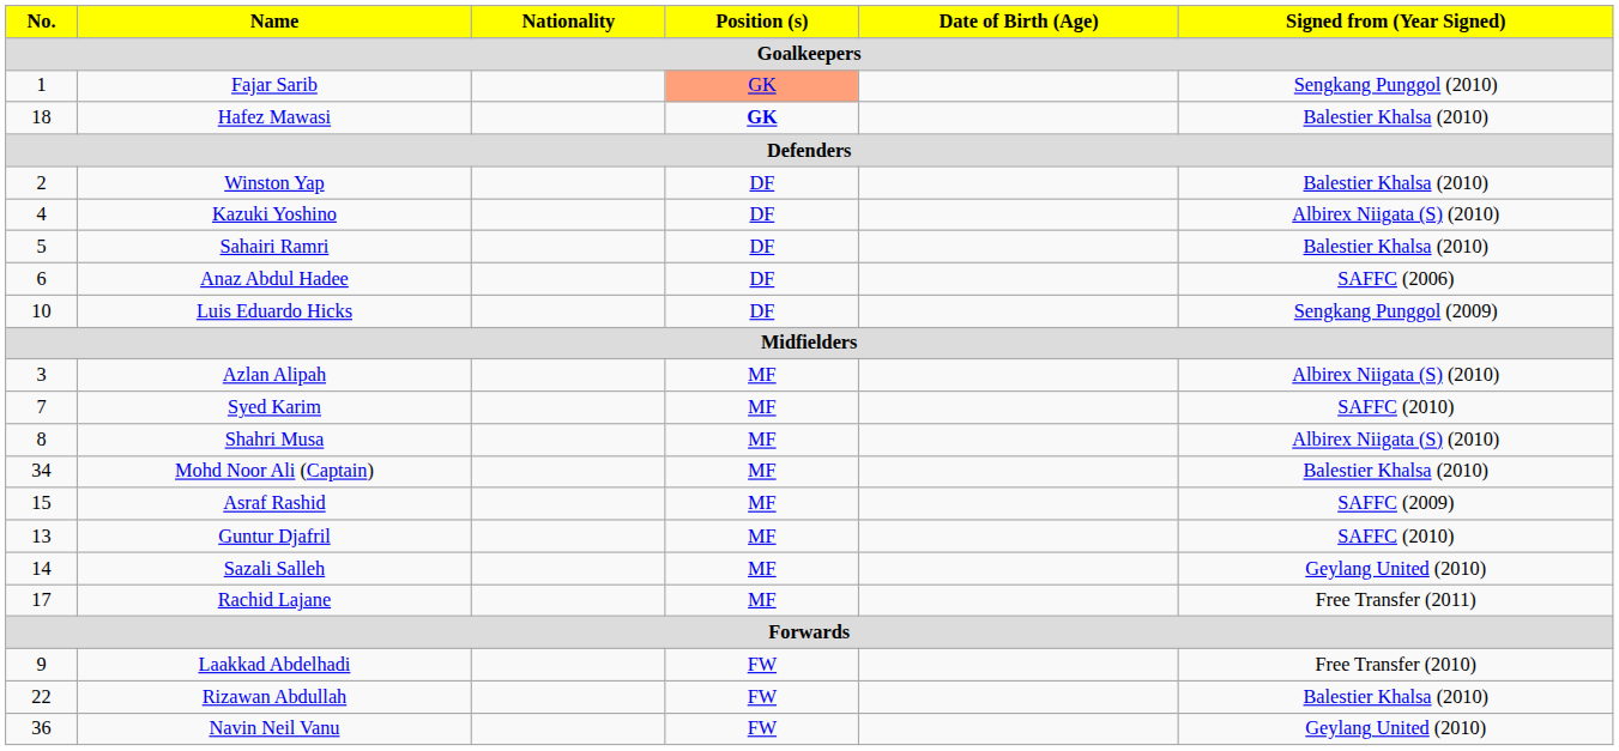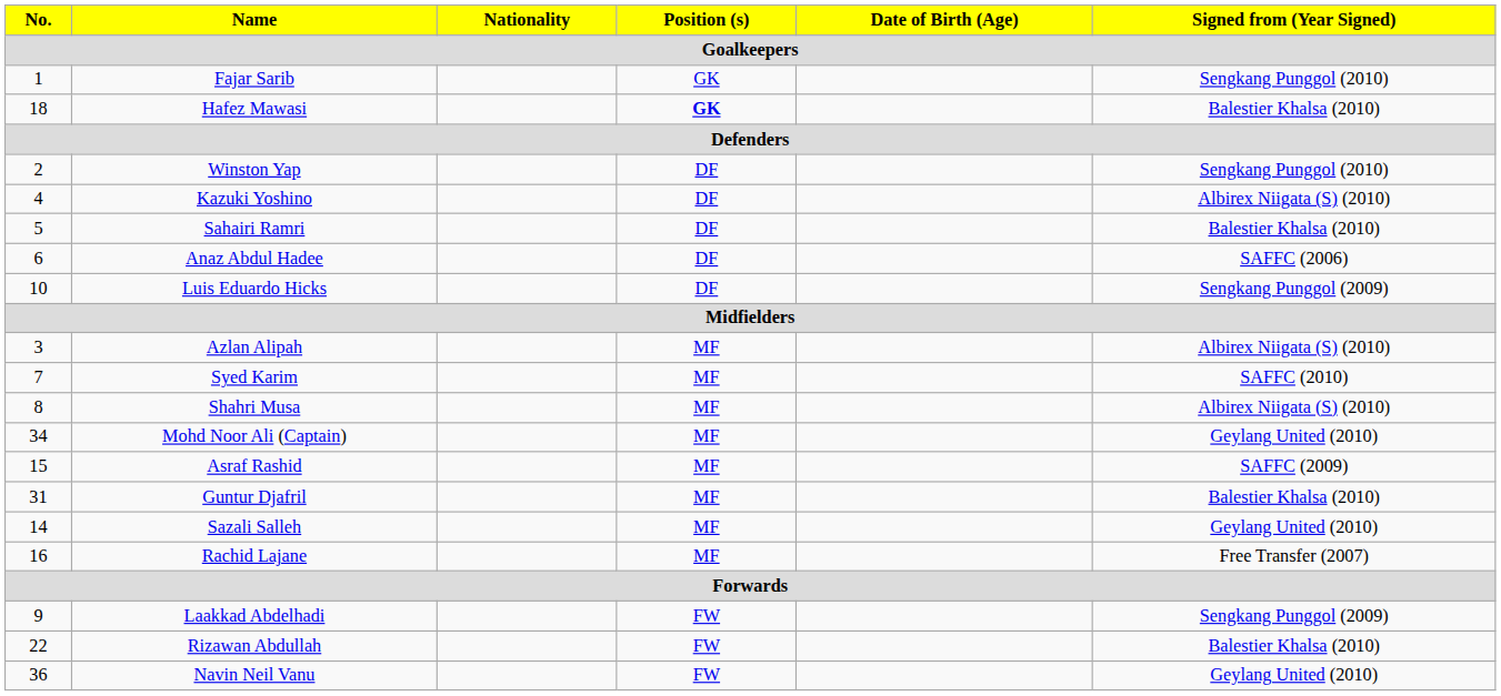 <table class="wikitable" style="text-align:center; font-size:90%; width:75%;">
 <tr>
 <th style="background:#ff0; color:black; text-align:center;">No.</th>
 <th style="background:#ff0; color:black; text-align:center;">Name</th>
 <th style="background:#ff0; color:black; text-align:center;">Nationality</th>
 <th style="background:#ff0; color:black; text-align:center;">Position (s)</th>
 <th style="background:#ff0; color:black; text-align:center;">Date of Birth (Age)</th>
 <th style="background:#ff0; color:black; text-align:center;">Signed from (Year Signed)</th>
 </tr>
 <tr>
 <th colspan="6" style="background:#dcdcdc; text-align:center;">Goalkeepers</th>
 </tr>
 <tr>
 <td>1</td>
 <td><a href='#'>Fajar Sarib</a></td>
 <td></td>
-<td style="background: lightsalmon;"><a href='#'>GK</a></td>
+<td><a href='#'>GK</a></td>
 <td></td>
 <td> <a href='#'>Sengkang Punggol</a> (2010)</td>
 </tr>
 <tr>
 <td>18</td>
 <td><a href='#'>Hafez Mawasi</a></td>
 <td></td>
 <td><strong><a href='#'>GK</a></strong></td>
 <td></td>
 <td> <a href='#'>Balestier Khalsa</a> (2010)</td>
 </tr>
 <tr>
 <th colspan="6" style="background:#dcdcdc; text-align:center;">Defenders</th>
 </tr>
 <tr>
 <td>2</td>
 <td><a href='#'>Winston Yap</a></td>
 <td></td>
 <td><a href='#'>DF</a></td>
 <td></td>
-<td> <a href='#'>Balestier Khalsa</a> (2010)</td>
+<td> <a href='#'>Sengkang Punggol</a> (2010)</td>
 </tr>
 <tr>
 <td>4</td>
 <td><a href='#'>Kazuki Yoshino</a></td>
 <td></td>
 <td><a href='#'>DF</a></td>
 <td></td>
 <td> <a href='#'>Albirex Niigata (S)</a> (2010)</td>
 </tr>
 <tr>
 <td>5</td>
 <td><a href='#'>Sahairi Ramri</a></td>
 <td></td>
 <td><a href='#'>DF</a></td>
 <td></td>
 <td> <a href='#'>Balestier Khalsa</a> (2010)</td>
 </tr>
 <tr>
 <td>6</td>
 <td><a href='#'>Anaz Abdul Hadee</a></td>
 <td></td>
 <td><a href='#'>DF</a></td>
 <td></td>
 <td> <a href='#'>SAFFC</a> (2006)</td>
 </tr>
 <tr>
 <td>10</td>
 <td><a href='#'>Luis Eduardo Hicks</a></td>
 <td></td>
 <td><a href='#'>DF</a></td>
 <td></td>
 <td> <a href='#'>Sengkang Punggol</a> (2009)</td>
 </tr>
 <tr>
 <th colspan="6" style="background:#dcdcdc; text-align:center;">Midfielders</th>
 </tr>
 <tr>
 <td>3</td>
 <td><a href='#'>Azlan Alipah</a></td>
 <td></td>
 <td><a href='#'>MF</a></td>
 <td></td>
 <td> <a href='#'>Albirex Niigata (S)</a> (2010)</td>
 </tr>
 <tr>
 <td>7</td>
 <td><a href='#'>Syed Karim</a></td>
 <td></td>
 <td><a href='#'>MF</a></td>
 <td></td>
 <td> <a href='#'>SAFFC</a> (2010)</td>
 </tr>
 <tr>
 <td>8</td>
 <td><a href='#'>Shahri Musa</a></td>
 <td></td>
 <td><a href='#'>MF</a></td>
 <td></td>
 <td> <a href='#'>Albirex Niigata (S)</a> (2010)</td>
 </tr>
 <tr>
 <td>34</td>
 <td><a href='#'>Mohd Noor Ali</a> (<a href='#'>Captain</a>)</td>
 <td></td>
 <td><a href='#'>MF</a></td>
 <td></td>
-<td> <a href='#'>Balestier Khalsa</a> (2010)</td>
+<td> <a href='#'>Geylang United</a> (2010)</td>
 </tr>
 <tr>
 <td>15</td>
 <td><a href='#'>Asraf Rashid</a></td>
 <td></td>
 <td><a href='#'>MF</a></td>
 <td></td>
 <td> <a href='#'>SAFFC</a> (2009)</td>
 </tr>
 <tr>
-<td>13</td>
+<td>31</td>
 <td><a href='#'>Guntur Djafril</a></td>
 <td></td>
 <td><a href='#'>MF</a></td>
 <td></td>
-<td> <a href='#'>SAFFC</a> (2010)</td>
+<td> <a href='#'>Balestier Khalsa</a> (2010)</td>
 </tr>
 <tr>
 <td>14</td>
 <td><a href='#'>Sazali Salleh</a></td>
 <td></td>
 <td><a href='#'>MF</a></td>
 <td></td>
 <td> <a href='#'>Geylang United</a> (2010)</td>
 </tr>
 <tr>
-<td>17</td>
+<td>16</td>
 <td><a href='#'>Rachid Lajane</a></td>
 <td></td>
 <td><a href='#'>MF</a></td>
 <td></td>
-<td>Free Transfer (2011)</td>
+<td>Free Transfer (2007)</td>
 </tr>
 <tr>
 <th colspan="6" style="background:#dcdcdc; text-align:center;">Forwards</th>
 </tr>
 <tr>
 <td>9</td>
 <td><a href='#'>Laakkad Abdelhadi</a></td>
 <td></td>
 <td><a href='#'>FW</a></td>
 <td></td>
-<td>Free Transfer (2010)</td>
+<td> <a href='#'>Sengkang Punggol</a> (2009)</td>
 </tr>
 <tr>
 <td>22</td>
 <td><a href='#'>Rizawan Abdullah</a></td>
 <td></td>
 <td><a href='#'>FW</a></td>
 <td></td>
 <td> <a href='#'>Balestier Khalsa</a> (2010)</td>
 </tr>
 <tr>
 <td>36</td>
 <td><a href='#'>Navin Neil Vanu</a></td>
 <td></td>
 <td><a href='#'>FW</a></td>
 <td></td>
 <td> <a href='#'>Geylang United</a> (2010)</td>
 </tr>
 </table>
